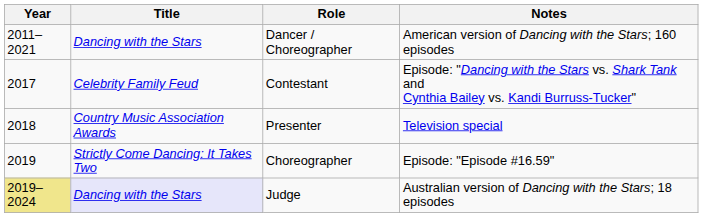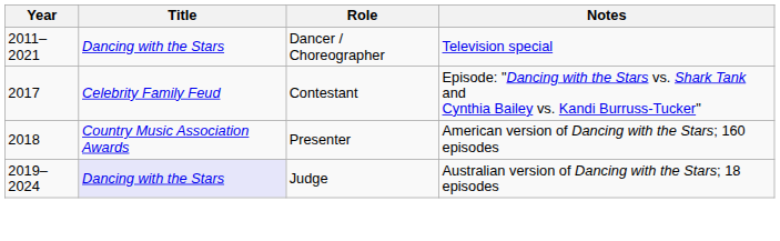 <table class="wikitable">
 <tr>
 <th>Year</th>
 <th>Title</th>
 <th>Role</th>
 <th>Notes</th>
 </tr>
 <tr>
 <td>2011–2021</td>
 <td><em><a href='#'>Dancing with the Stars</a></em></td>
 <td>Dancer / Choreographer</td>
-<td>American version of <em>Dancing with the Stars</em>; 160 episodes</td>
+<td><a href='#'>Television special</a></td>
 </tr>
 <tr>
 <td>2017</td>
 <td><em><a href='#'>Celebrity Family Feud</a></em></td>
 <td>Contestant</td>
 <td>Episode: "<em><a href='#'>Dancing with the Stars</a></em> vs. <em><a href='#'>Shark Tank</a></em> and<br><a href='#'>Cynthia Bailey</a> vs. <a href='#'>Kandi Burruss-Tucker</a>"</td>
 </tr>
 <tr>
 <td>2018</td>
 <td><em><a href='#'>Country Music Association Awards</a></em></td>
 <td>Presenter</td>
-<td><a href='#'>Television special</a></td>
+<td>American version of <em>Dancing with the Stars</em>; 160 episodes</td>
 </tr>
 <tr>
-<td>2019</td>
-<td><em><a href='#'>Strictly Come Dancing: It Takes Two</a></em></td>
-<td>Choreographer</td>
-<td>Episode: "Episode #16.59"</td>
-</tr>
-<tr>
-<td style="background: khaki;">2019–2024</td>
+<td>2019–2024</td>
 <td style="background: lavender;"><em><a href='#'>Dancing with the Stars</a></em></td>
 <td>Judge</td>
 <td>Australian version of <em>Dancing with the Stars</em>; 18 episodes</td>
 </tr>
 </table>
